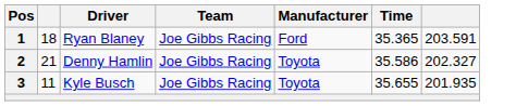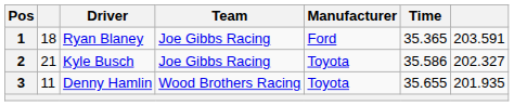 <table class="wikitable" style="font-size:95%">
 <tr>
 <th>Pos</th>
 <th></th>
 <th>Driver</th>
 <th>Team</th>
 <th>Manufacturer</th>
 <th>Time</th>
 <th></th>
 </tr>
 <tr>
 <th>1</th>
 <td>18</td>
 <td><a href='#'>Ryan Blaney</a></td>
 <td><a href='#'>Joe Gibbs Racing</a></td>
 <td><a href='#'>Ford</a></td>
 <td>35.365</td>
 <td>203.591</td>
 </tr>
 <tr>
 <th>2</th>
 <td>21</td>
-<td><a href='#'>Denny Hamlin</a></td>
+<td><a href='#'>Kyle Busch</a></td>
 <td><a href='#'>Joe Gibbs Racing</a></td>
 <td><a href='#'>Toyota</a></td>
 <td>35.586</td>
 <td>202.327</td>
 </tr>
 <tr>
 <th>3</th>
 <td>11</td>
-<td><a href='#'>Kyle Busch</a></td>
-<td><a href='#'>Joe Gibbs Racing</a></td>
+<td><a href='#'>Denny Hamlin</a></td>
+<td><a href='#'>Wood Brothers Racing</a></td>
 <td><a href='#'>Toyota</a></td>
 <td>35.655</td>
 <td>201.935</td>
 </tr>
 <tr>
 <th colspan="7"></th>
 </tr>
 </table>
